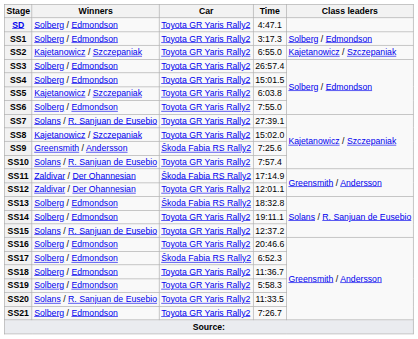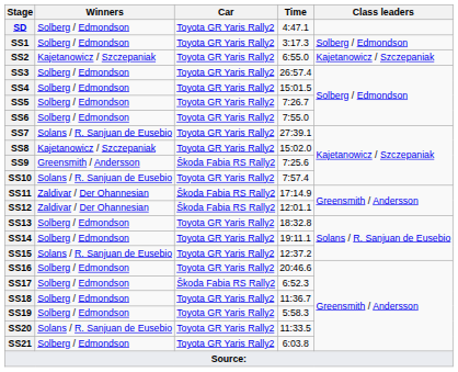 <table class="wikitable" style="font-size:85%">
 <tr>
 <th>Stage</th>
 <th>Winners</th>
 <th>Car</th>
 <th>Time</th>
 <th>Class leaders</th>
 </tr>
 <tr>
 <th><a href='#'>SD</a></th>
 <td><a href='#'>Solberg</a> / <a href='#'>Edmondson</a></td>
 <td><a href='#'>Toyota GR Yaris Rally2</a></td>
 <td align="center">4:47.1</td>
 <td></td>
 </tr>
 <tr>
 <th>SS1</th>
 <td><a href='#'>Solberg</a> / <a href='#'>Edmondson</a></td>
 <td><a href='#'>Toyota GR Yaris Rally2</a></td>
 <td align="center">3:17.3</td>
 <td><a href='#'>Solberg</a> / <a href='#'>Edmondson</a></td>
 </tr>
 <tr>
 <th>SS2</th>
 <td><a href='#'>Kajetanowicz</a> / <a href='#'>Szczepaniak</a></td>
 <td><a href='#'>Toyota GR Yaris Rally2</a></td>
 <td align="center">6:55.0</td>
 <td><a href='#'>Kajetanowicz</a> / <a href='#'>Szczepaniak</a></td>
 </tr>
 <tr>
 <th>SS3</th>
 <td><a href='#'>Solberg</a> / <a href='#'>Edmondson</a></td>
 <td><a href='#'>Toyota GR Yaris Rally2</a></td>
 <td align="center">26:57.4</td>
 <td rowspan="4"><a href='#'>Solberg</a> / <a href='#'>Edmondson</a></td>
 </tr>
 <tr>
 <th>SS4</th>
 <td><a href='#'>Solberg</a> / <a href='#'>Edmondson</a></td>
 <td><a href='#'>Toyota GR Yaris Rally2</a></td>
 <td align="center">15:01.5</td>
 </tr>
 <tr>
 <th>SS5</th>
-<td><a href='#'>Kajetanowicz</a> / <a href='#'>Szczepaniak</a></td>
+<td><a href='#'>Solberg</a> / <a href='#'>Edmondson</a></td>
 <td><a href='#'>Toyota GR Yaris Rally2</a></td>
-<td align="center">6:03.8</td>
+<td align="center">7:26.7</td>
 </tr>
 <tr>
 <th>SS6</th>
 <td><a href='#'>Solberg</a> / <a href='#'>Edmondson</a></td>
 <td><a href='#'>Toyota GR Yaris Rally2</a></td>
 <td align="center">7:55.0</td>
 </tr>
 <tr>
 <th>SS7</th>
 <td><a href='#'>Solans</a> / <a href='#'>R. Sanjuan de Eusebio</a></td>
 <td><a href='#'>Toyota GR Yaris Rally2</a></td>
 <td align="center">27:39.1</td>
 <td rowspan="4"><a href='#'>Kajetanowicz</a> / <a href='#'>Szczepaniak</a></td>
 </tr>
 <tr>
 <th>SS8</th>
 <td><a href='#'>Kajetanowicz</a> / <a href='#'>Szczepaniak</a></td>
 <td><a href='#'>Toyota GR Yaris Rally2</a></td>
 <td align="center">15:02.0</td>
 </tr>
 <tr>
 <th>SS9</th>
 <td><a href='#'>Greensmith</a> / <a href='#'>Andersson</a></td>
 <td><a href='#'>Škoda Fabia RS Rally2</a></td>
 <td align="center">7:25.6</td>
 </tr>
 <tr>
 <th>SS10</th>
 <td><a href='#'>Solans</a> / <a href='#'>R. Sanjuan de Eusebio</a></td>
 <td><a href='#'>Toyota GR Yaris Rally2</a></td>
 <td align="center">7:57.4</td>
 </tr>
 <tr>
 <th>SS11</th>
 <td><a href='#'>Zaldivar</a> / <a href='#'>Der Ohannesian</a></td>
 <td><a href='#'>Škoda Fabia RS Rally2</a></td>
 <td align="center">17:14.9</td>
 <td rowspan="2"><a href='#'>Greensmith</a> / <a href='#'>Andersson</a></td>
 </tr>
 <tr>
 <th>SS12</th>
 <td><a href='#'>Zaldivar</a> / <a href='#'>Der Ohannesian</a></td>
-<td><a href='#'>Toyota GR Yaris Rally2</a></td>
+<td><a href='#'>Škoda Fabia RS Rally2</a></td>
 <td align="center">12:01.1</td>
 </tr>
 <tr>
 <th>SS13</th>
 <td><a href='#'>Solberg</a> / <a href='#'>Edmondson</a></td>
-<td><a href='#'>Škoda Fabia RS Rally2</a></td>
+<td><a href='#'>Toyota GR Yaris Rally2</a></td>
 <td align="center">18:32.8</td>
 <td rowspan="3"><a href='#'>Solans</a> / <a href='#'>R. Sanjuan de Eusebio</a></td>
 </tr>
 <tr>
 <th>SS14</th>
 <td><a href='#'>Solberg</a> / <a href='#'>Edmondson</a></td>
 <td><a href='#'>Toyota GR Yaris Rally2</a></td>
 <td align="center">19:11.1</td>
 </tr>
 <tr>
 <th>SS15</th>
 <td><a href='#'>Solans</a> / <a href='#'>R. Sanjuan de Eusebio</a></td>
 <td><a href='#'>Toyota GR Yaris Rally2</a></td>
 <td align="center">12:37.2</td>
 </tr>
 <tr>
 <th>SS16</th>
 <td><a href='#'>Solberg</a> / <a href='#'>Edmondson</a></td>
 <td><a href='#'>Toyota GR Yaris Rally2</a></td>
 <td align="center">20:46.6</td>
 <td rowspan="6"><a href='#'>Greensmith</a> / <a href='#'>Andersson</a></td>
 </tr>
 <tr>
 <th>SS17</th>
 <td><a href='#'>Solberg</a> / <a href='#'>Edmondson</a></td>
 <td><a href='#'>Škoda Fabia RS Rally2</a></td>
 <td align="center">6:52.3</td>
 </tr>
 <tr>
 <th>SS18</th>
 <td><a href='#'>Solberg</a> / <a href='#'>Edmondson</a></td>
 <td><a href='#'>Toyota GR Yaris Rally2</a></td>
 <td align="center">11:36.7</td>
 </tr>
 <tr>
 <th>SS19</th>
 <td><a href='#'>Solberg</a> / <a href='#'>Edmondson</a></td>
 <td><a href='#'>Toyota GR Yaris Rally2</a></td>
 <td align="center">5:58.3</td>
 </tr>
 <tr>
 <th>SS20</th>
 <td><a href='#'>Solans</a> / <a href='#'>R. Sanjuan de Eusebio</a></td>
 <td><a href='#'>Toyota GR Yaris Rally2</a></td>
 <td align="center">11:33.5</td>
 </tr>
 <tr>
 <th>SS21</th>
 <td><a href='#'>Solberg</a> / <a href='#'>Edmondson</a></td>
 <td><a href='#'>Toyota GR Yaris Rally2</a></td>
-<td align="center">7:26.7</td>
+<td align="center">6:03.8</td>
 </tr>
 <tr>
 <td style="background-color:#EAECF0; text-align:center" colspan="5"><strong>Source:</strong></td>
 </tr>
 </table>
